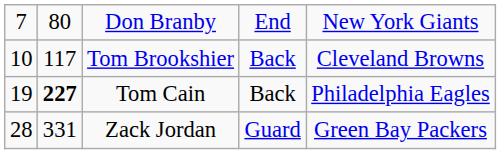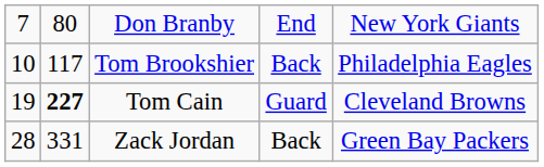 <table class="wikitable" style="text-align:center">
 <tr>
 <td>7</td>
 <td>80</td>
 <td><a href='#'>Don Branby</a></td>
 <td><a href='#'>End</a></td>
 <td><a href='#'>New York Giants</a></td>
 </tr>
 <tr>
 <td>10</td>
 <td>117</td>
 <td><a href='#'>Tom Brookshier</a></td>
 <td><a href='#'>Back</a></td>
-<td><a href='#'>Cleveland Browns</a></td>
+<td><a href='#'>Philadelphia Eagles</a></td>
 </tr>
 <tr>
 <td>19</td>
 <td><strong>227</strong></td>
 <td>Tom Cain</td>
-<td>Back</td>
-<td><a href='#'>Philadelphia Eagles</a></td>
+<td><a href='#'>Guard</a></td>
+<td><a href='#'>Cleveland Browns</a></td>
 </tr>
 <tr>
 <td>28</td>
 <td>331</td>
 <td>Zack Jordan</td>
-<td><a href='#'>Guard</a></td>
+<td>Back</td>
 <td><a href='#'>Green Bay Packers</a></td>
 </tr>
 </table>
